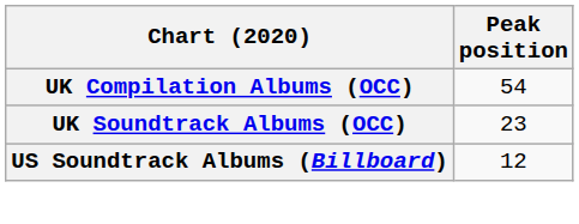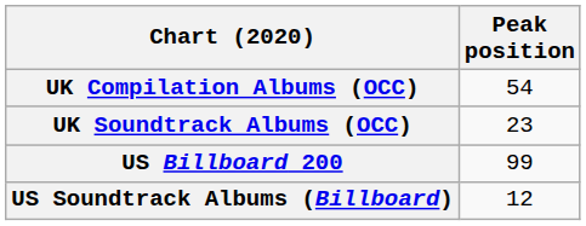 <table class="wikitable sortable plainrowheaders" style="text-align:center">
 <tr>
 <th scope="col">Chart (2020)</th>
 <th scope="col" class="unsortable">Peak<br>position</th>
 </tr>
 <tr>
 <th scope="row">UK <a href='#'>Compilation Albums</a> (<a href='#'>OCC</a>)</th>
 <td>54</td>
 </tr>
 <tr>
 <th scope="row">UK <a href='#'>Soundtrack Albums</a> (<a href='#'>OCC</a>)</th>
 <td>23</td>
 </tr>
 <tr>
+<th scope="row">US <a href='#'><em>Billboard</em> 200</a></th>
+<td style="text-align:center;">99</td>
+</tr>
+<tr>
 <th scope="row">US Soundtrack Albums (<em><a href='#'>Billboard</a></em>)</th>
 <td style="text-align:center;">12</td>
 </tr>
 </table>
